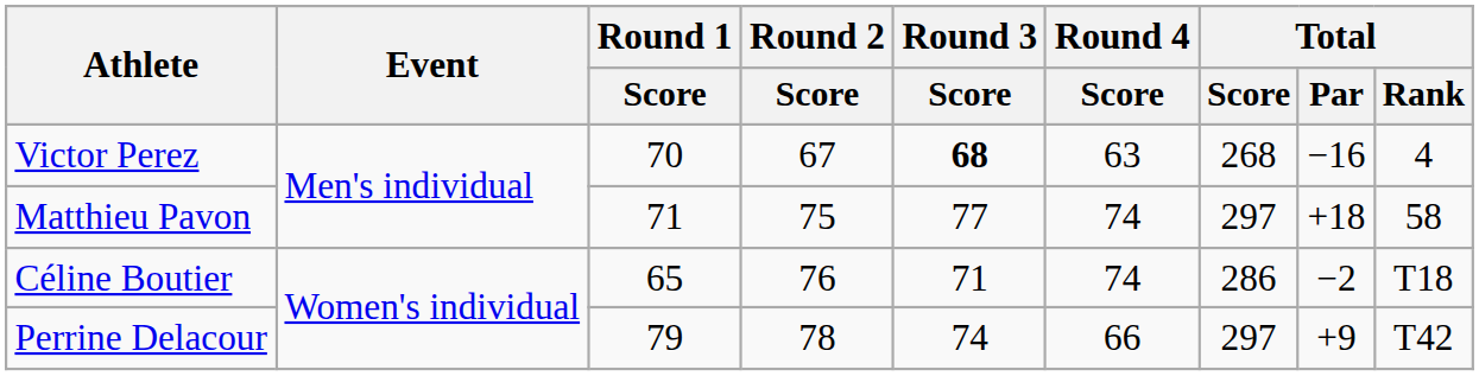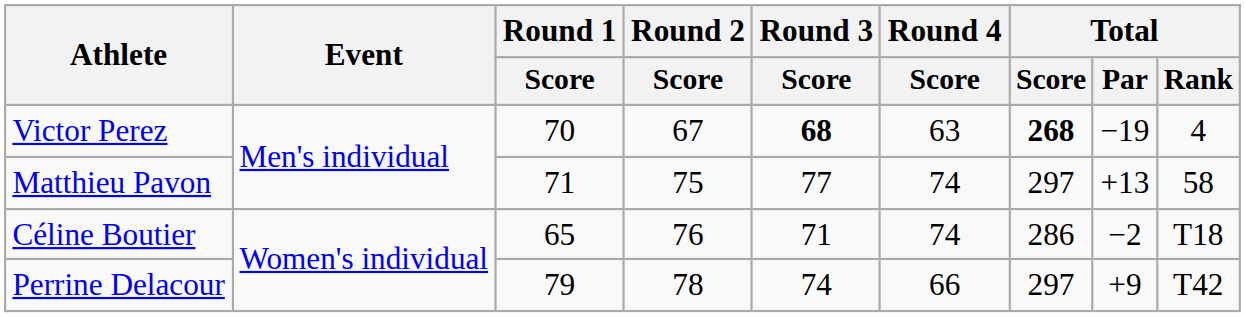 <table class=wikitable style=font-size:90%;text-align:center>
 <tr>
 <th rowspan=2>Athlete</th>
 <th rowspan=2>Event</th>
 <th>Round 1</th>
 <th>Round 2</th>
 <th>Round 3</th>
 <th>Round 4</th>
 <th colspan=3>Total</th>
 </tr>
 <tr style=font-size:95%>
 <th>Score</th>
 <th>Score</th>
 <th>Score</th>
 <th>Score</th>
 <th>Score</th>
 <th>Par</th>
 <th>Rank</th>
 </tr>
 <tr>
 <td align=left><a href='#'>Victor Perez</a></td>
 <td align=left rowspan=2><a href='#'>Men's individual</a></td>
 <td>70</td>
 <td>67</td>
 <td><strong>68</strong></td>
 <td>63</td>
-<td>268</td>
-<td>−16</td>
+<td><strong>268</strong></td>
+<td>−19</td>
 <td>4</td>
 </tr>
 <tr>
 <td align=left><a href='#'>Matthieu Pavon</a></td>
 <td>71</td>
 <td>75</td>
 <td>77</td>
 <td>74</td>
 <td>297</td>
-<td>+18</td>
+<td>+13</td>
 <td>58</td>
 </tr>
 <tr>
 <td align=left><a href='#'>Céline Boutier</a></td>
 <td align=left rowspan=2><a href='#'>Women's individual</a></td>
 <td>65</td>
 <td>76</td>
 <td>71</td>
 <td>74</td>
 <td>286</td>
 <td>−2</td>
 <td>T18</td>
 </tr>
 <tr>
 <td align=left><a href='#'>Perrine Delacour</a></td>
 <td>79</td>
 <td>78</td>
 <td>74</td>
 <td>66</td>
 <td>297</td>
 <td>+9</td>
 <td>T42</td>
 </tr>
 </table>
